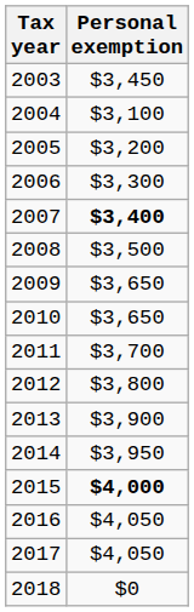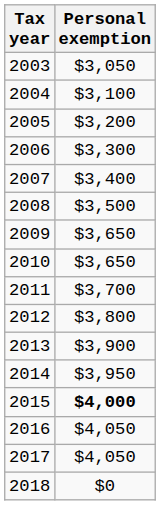 <table class="wikitable" border="1" style=width:100px;float:right;margin-left:1em;margin-right:0em;text-align:center>
 <tr>
 <th>Tax year</th>
 <th>Personal <br>exemption</th>
 </tr>
 <tr>
 <td>2003</td>
-<td>$3,450</td>
+<td>$3,050</td>
 </tr>
 <tr>
 <td>2004</td>
 <td>$3,100</td>
 </tr>
 <tr>
 <td>2005</td>
 <td>$3,200</td>
 </tr>
 <tr>
 <td>2006</td>
 <td>$3,300</td>
 </tr>
 <tr>
 <td>2007</td>
-<td><strong>$3,400</strong></td>
+<td>$3,400</td>
 </tr>
 <tr>
 <td>2008</td>
 <td>$3,500</td>
 </tr>
 <tr>
 <td>2009</td>
 <td>$3,650</td>
 </tr>
 <tr>
 <td>2010</td>
 <td>$3,650</td>
 </tr>
 <tr>
 <td>2011</td>
 <td>$3,700</td>
 </tr>
 <tr>
 <td>2012</td>
 <td>$3,800</td>
 </tr>
 <tr>
 <td>2013</td>
 <td>$3,900</td>
 </tr>
 <tr>
 <td>2014</td>
 <td>$3,950</td>
 </tr>
 <tr>
 <td>2015</td>
 <td><strong>$4,000</strong></td>
 </tr>
 <tr>
 <td>2016</td>
 <td>$4,050</td>
 </tr>
 <tr>
 <td>2017</td>
 <td>$4,050</td>
 </tr>
 <tr>
 <td>2018</td>
 <td>$0</td>
 </tr>
 </table>
